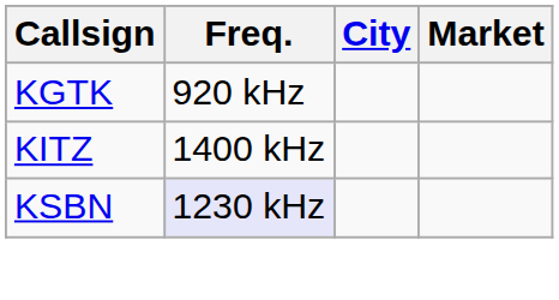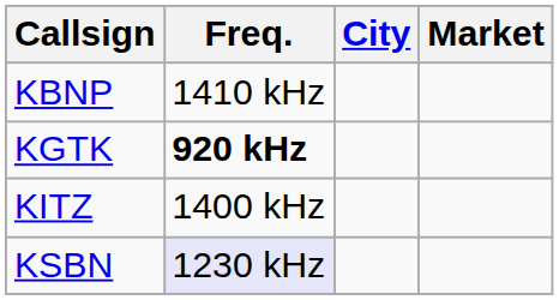 <table class="wikitable sortable">
 <tr>
 <th>Callsign</th>
 <th scope=col style="width:4em;" data-sort-type="number">Freq.</th>
 <th><a href='#'>City</a></th>
 <th>Market</th>
 </tr>
 <tr>
+<td><a href='#'>KBNP</a></td>
+<td>1410 kHz</td>
+<td></td>
+<td></td>
+</tr>
+<tr>
 <td><a href='#'>KGTK</a></td>
-<td>920 kHz</td>
+<td><strong>920 kHz</strong></td>
 <td></td>
 <td></td>
 </tr>
 <tr>
 <td><a href='#'>KITZ</a></td>
 <td>1400 kHz</td>
 <td></td>
 <td></td>
 </tr>
 <tr>
 <td><a href='#'>KSBN</a></td>
 <td style="background: lavender;">1230 kHz</td>
 <td></td>
 <td></td>
 </tr>
 </table>
